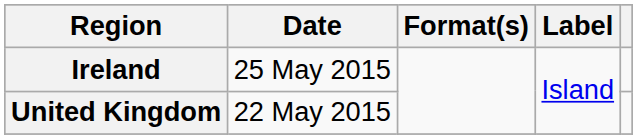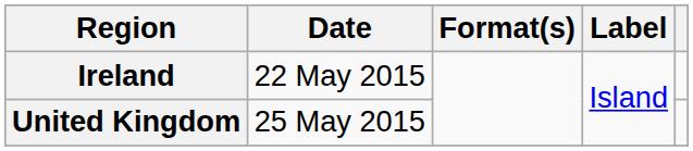 <table class="wikitable plainrowheaders">
 <tr>
 <th scope="col">Region</th>
 <th scope="col">Date</th>
 <th scope="col">Format(s)</th>
 <th scope="col">Label</th>
 <th scope="col"></th>
 </tr>
 <tr>
 <th scope="row">Ireland</th>
-<td>25 May 2015</td>
+<td>22 May 2015</td>
 <td rowspan="2"></td>
 <td rowspan="2"><a href='#'>Island</a></td>
 <td style="text-align:center;"></td>
 </tr>
 <tr>
 <th scope="row">United Kingdom</th>
-<td>22 May 2015</td>
+<td>25 May 2015</td>
 <td style="text-align:center;"></td>
 </tr>
 </table>
